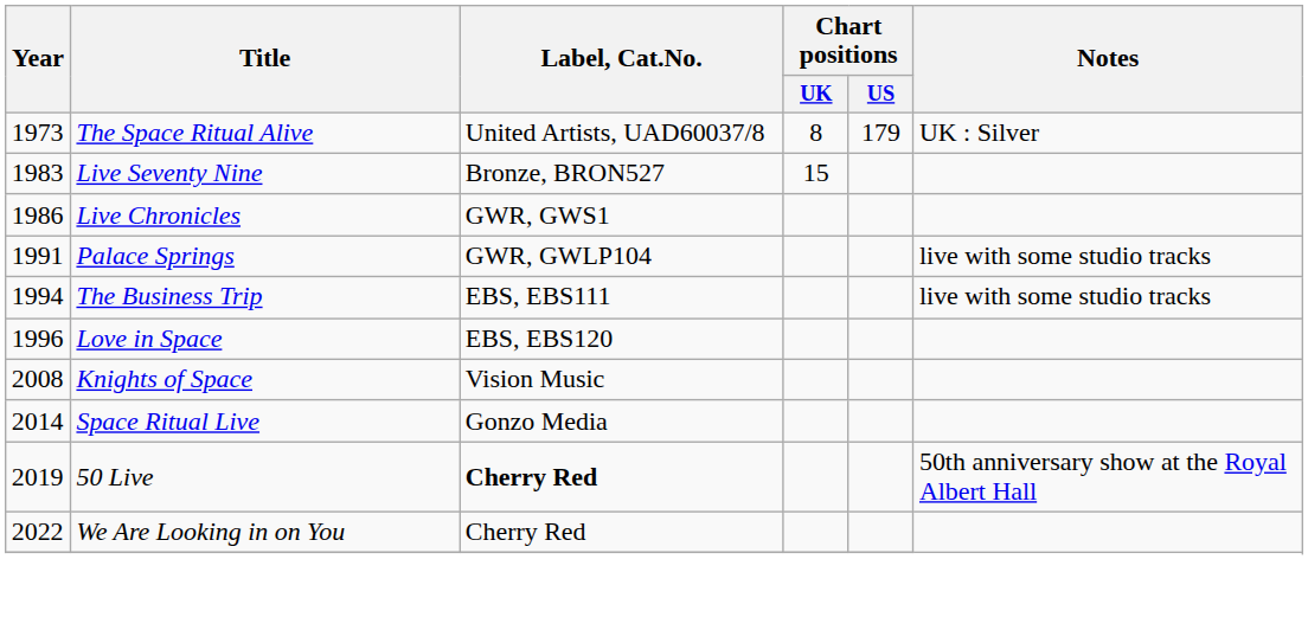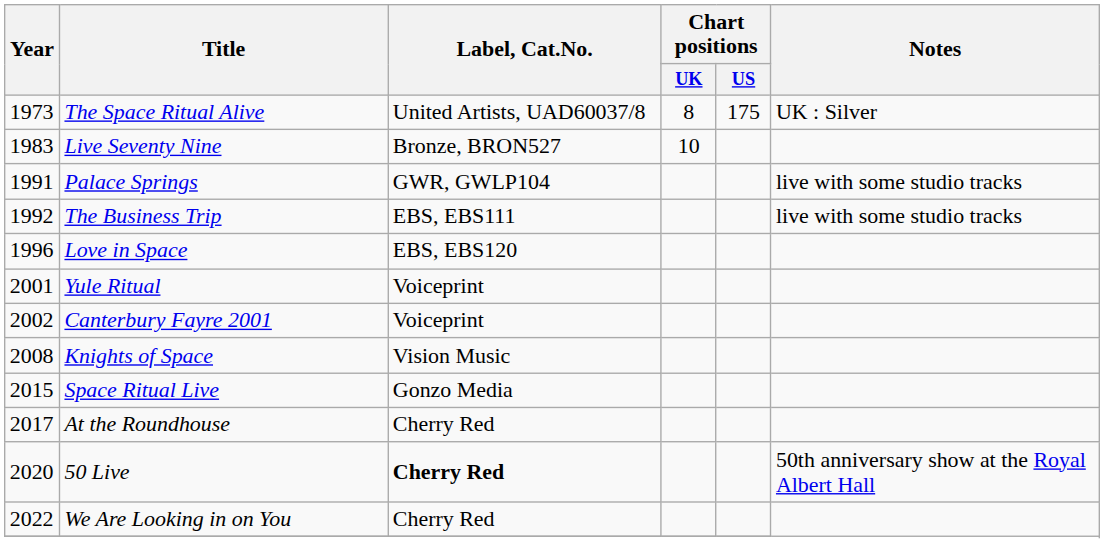 <table class="wikitable" style="width:800px;">
 <tr>
 <th rowspan="2" width="5%">Year</th>
 <th rowspan="2" width="30%">Title</th>
 <th rowspan="2" width="25%">Label, Cat.No.</th>
 <th colspan="2" width="10%">Chart positions</th>
 <th rowspan="2" width="30%">Notes</th>
 </tr>
 <tr style="font-size:smaller;">
 <th width=30><a href='#'>UK</a></th>
 <th width=30><a href='#'>US</a></th>
 </tr>
 <tr>
 <td>1973</td>
 <td><em><a href='#'>The Space Ritual Alive</a></em></td>
 <td>United Artists, UAD60037/8</td>
 <td align=center>8</td>
-<td align=center>179</td>
+<td align=center>175</td>
 <td>UK : Silver</td>
 </tr>
 <tr>
 <td>1983</td>
 <td><em><a href='#'>Live Seventy Nine</a></em></td>
 <td>Bronze, BRON527</td>
-<td align=center>15</td>
-<td></td>
-<td></td>
-</tr>
-<tr>
-<td>1986</td>
-<td><em><a href='#'>Live Chronicles</a></em></td>
-<td>GWR, GWS1</td>
-<td></td>
+<td align=center>10</td>
 <td></td>
 <td></td>
 </tr>
 <tr>
 <td>1991</td>
 <td><em><a href='#'>Palace Springs</a></em></td>
 <td>GWR, GWLP104</td>
 <td></td>
 <td></td>
 <td>live with some studio tracks</td>
 </tr>
 <tr>
-<td>1994</td>
+<td>1992</td>
 <td><em><a href='#'>The Business Trip</a></em></td>
 <td>EBS, EBS111</td>
 <td></td>
 <td></td>
 <td>live with some studio tracks</td>
 </tr>
 <tr>
 <td>1996</td>
 <td><em><a href='#'>Love in Space</a></em></td>
 <td>EBS, EBS120</td>
 <td></td>
 <td></td>
 <td></td>
 </tr>
 <tr>
+<td>2001</td>
+<td><em><a href='#'>Yule Ritual</a></em></td>
+<td>Voiceprint</td>
+<td></td>
+<td></td>
+<td></td>
+</tr>
+<tr>
+<td>2002</td>
+<td><em><a href='#'>Canterbury Fayre 2001</a></em></td>
+<td>Voiceprint</td>
+<td></td>
+<td></td>
+<td></td>
+</tr>
+<tr>
 <td>2008</td>
 <td><em><a href='#'>Knights of Space</a></em></td>
 <td>Vision Music</td>
 <td></td>
 <td></td>
 <td></td>
 </tr>
 <tr>
-<td>2014</td>
+<td>2015</td>
 <td><em><a href='#'>Space Ritual Live</a></em></td>
 <td>Gonzo Media</td>
 <td></td>
 <td></td>
 <td></td>
 </tr>
 <tr>
-<td>2019</td>
+<td>2017</td>
+<td><em>At the Roundhouse</em></td>
+<td>Cherry Red</td>
+<td></td>
+<td></td>
+<td></td>
+</tr>
+<tr>
+<td>2020</td>
 <td><em>50 Live</em></td>
 <td><strong>Cherry Red</strong></td>
 <td></td>
 <td></td>
 <td>50th anniversary show at the <a href='#'>Royal Albert Hall</a></td>
 </tr>
 <tr>
 <td>2022</td>
 <td><em>We Are Looking in on You</em></td>
 <td>Cherry Red</td>
 <td></td>
 <td></td>
 </tr>
 <tr>
 </tr>
 </table>
